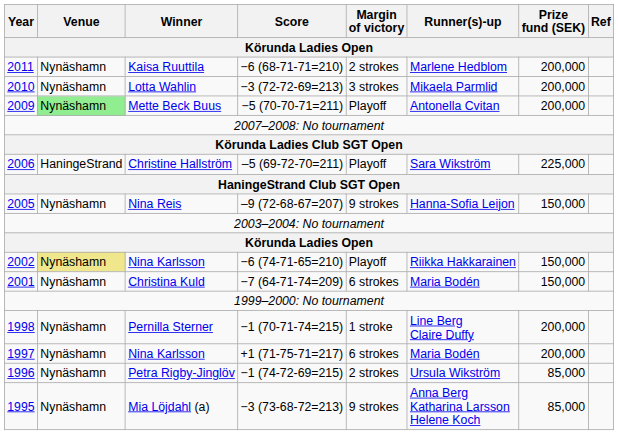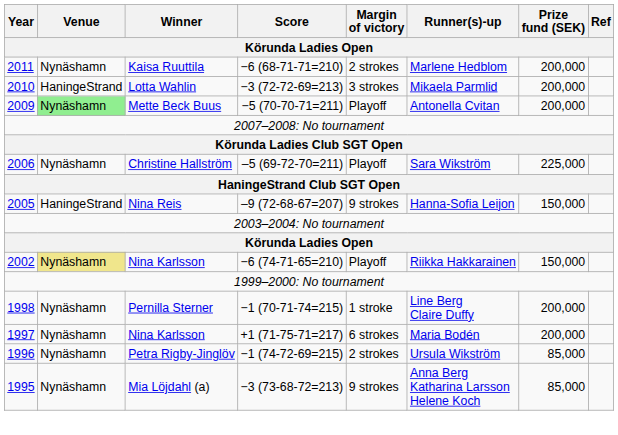 <table class=wikitable style="font-size:95%">
 <tr>
 <th>Year</th>
 <th>Venue</th>
 <th>Winner</th>
 <th>Score</th>
 <th>Margin<br>of victory</th>
 <th>Runner(s)-up</th>
 <th>Prize<br>fund (SEK)</th>
 <th>Ref</th>
 </tr>
 <tr>
 <th colspan=8>Körunda Ladies Open</th>
 </tr>
 <tr>
 <td><a href='#'>2011</a></td>
 <td>Nynäshamn</td>
 <td> <a href='#'>Kaisa Ruuttila</a></td>
 <td align=right>−6 (68-71-71=210)</td>
 <td>2 strokes</td>
 <td> <a href='#'>Marlene Hedblom</a></td>
 <td align=right>200,000</td>
 <td></td>
 </tr>
 <tr>
 <td><a href='#'>2010</a></td>
-<td>Nynäshamn</td>
+<td>HaningeStrand</td>
 <td> <a href='#'>Lotta Wahlin</a></td>
 <td align=right>−3 (72-72-69=213)</td>
 <td>3 strokes</td>
 <td> <a href='#'>Mikaela Parmlid</a></td>
 <td align=right>200,000</td>
 <td></td>
 </tr>
 <tr>
 <td><a href='#'>2009</a></td>
 <td style="background: lightgreen;">Nynäshamn</td>
 <td> <a href='#'>Mette Beck Buus</a></td>
 <td align=right>−5 (70-70-71=211)</td>
 <td>Playoff</td>
 <td> <a href='#'>Antonella Cvitan</a></td>
 <td align=right>200,000</td>
 <td></td>
 </tr>
 <tr>
 <td align=center colspan=8><em>2007–2008: No tournament</em></td>
 </tr>
 <tr>
 <th colspan=8>Körunda Ladies Club SGT Open</th>
 </tr>
 <tr>
 <td><a href='#'>2006</a></td>
-<td>HaningeStrand</td>
+<td>Nynäshamn</td>
 <td> <a href='#'>Christine Hallström</a></td>
 <td align=right>–5 (69-72-70=211)</td>
 <td>Playoff</td>
 <td> <a href='#'>Sara Wikström</a></td>
 <td align=right>225,000</td>
 <td></td>
 </tr>
 <tr>
 <th colspan=8>HaningeStrand Club SGT Open</th>
 </tr>
 <tr>
 <td><a href='#'>2005</a></td>
-<td>Nynäshamn</td>
+<td>HaningeStrand</td>
 <td> <a href='#'>Nina Reis</a></td>
 <td align=right>–9 (72-68-67=207)</td>
 <td>9 strokes</td>
 <td> <a href='#'>Hanna-Sofia Leijon</a></td>
 <td align=right>150,000</td>
 <td></td>
 </tr>
 <tr>
 <td align=center colspan=8><em>2003–2004: No tournament</em></td>
 </tr>
 <tr>
 <th colspan=8>Körunda Ladies Open</th>
 </tr>
 <tr>
 <td><a href='#'>2002</a></td>
 <td style="background: khaki;">Nynäshamn</td>
 <td> <a href='#'>Nina Karlsson</a></td>
 <td align=right>−6 (74-71-65=210)</td>
 <td>Playoff</td>
 <td> <a href='#'>Riikka Hakkarainen</a></td>
-<td align=right>150,000</td>
-<td></td>
-</tr>
-<tr>
-<td><a href='#'>2001</a></td>
-<td>Nynäshamn</td>
-<td> <a href='#'>Christina Kuld</a></td>
-<td align=right>−7 (64-71-74=209)</td>
-<td>6 strokes</td>
-<td> <a href='#'>Maria Bodén</a></td>
 <td align=right>150,000</td>
 <td></td>
 </tr>
 <tr>
 <td align=center colspan=8><em>1999–2000: No tournament</em></td>
 </tr>
 <tr>
 <td><a href='#'>1998</a></td>
 <td>Nynäshamn</td>
 <td> <a href='#'>Pernilla Sterner</a></td>
 <td align=right>−1 (70-71-74=215)</td>
 <td>1 stroke</td>
 <td> <a href='#'>Line Berg </a><br> <a href='#'>Claire Duffy</a></td>
 <td align=right>200,000</td>
 <td></td>
 </tr>
 <tr>
 <td><a href='#'>1997</a></td>
 <td>Nynäshamn</td>
 <td> <a href='#'>Nina Karlsson</a></td>
 <td align=right>+1 (71-75-71=217)</td>
 <td>6 strokes</td>
 <td> <a href='#'>Maria Bodén</a></td>
 <td align=right>200,000</td>
 <td></td>
 </tr>
 <tr>
 <td><a href='#'>1996</a></td>
 <td>Nynäshamn</td>
 <td> <a href='#'>Petra Rigby-Jinglöv</a></td>
 <td align=right>−1 (74-72-69=215)</td>
 <td>2 strokes</td>
 <td> <a href='#'>Ursula Wikström</a></td>
 <td align=right>85,000</td>
 <td></td>
 </tr>
 <tr>
 <td><a href='#'>1995</a></td>
 <td>Nynäshamn</td>
 <td> <a href='#'>Mia Löjdahl</a> (a)</td>
 <td align=right>−3 (73-68-72=213)</td>
 <td>9 strokes</td>
 <td> <a href='#'>Anna Berg</a><br> <a href='#'>Katharina Larsson</a><br> <a href='#'>Helene Koch</a></td>
 <td align=right>85,000</td>
 <td></td>
 </tr>
 </table>
